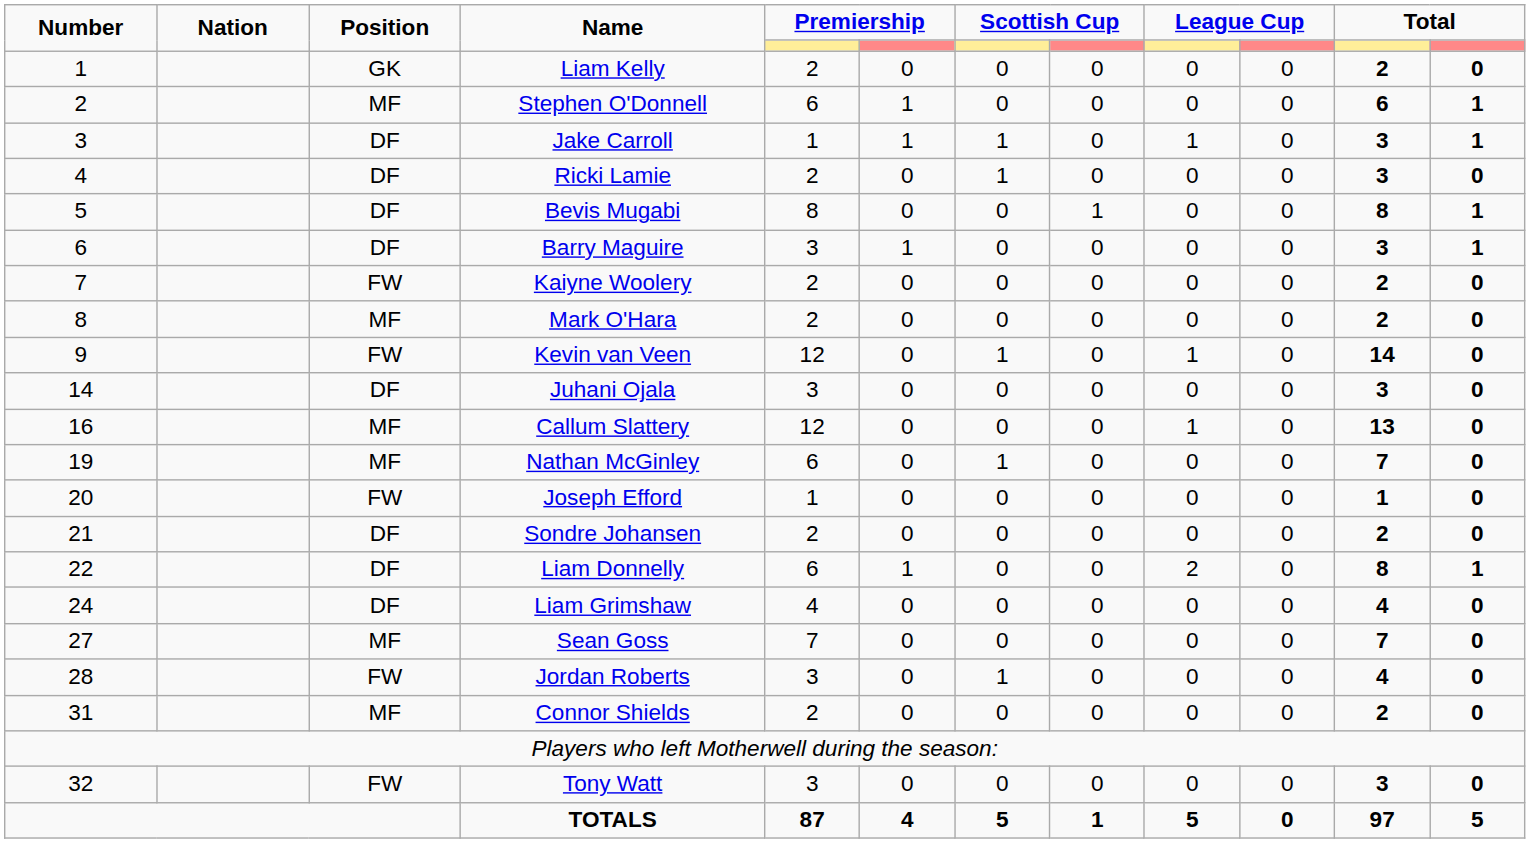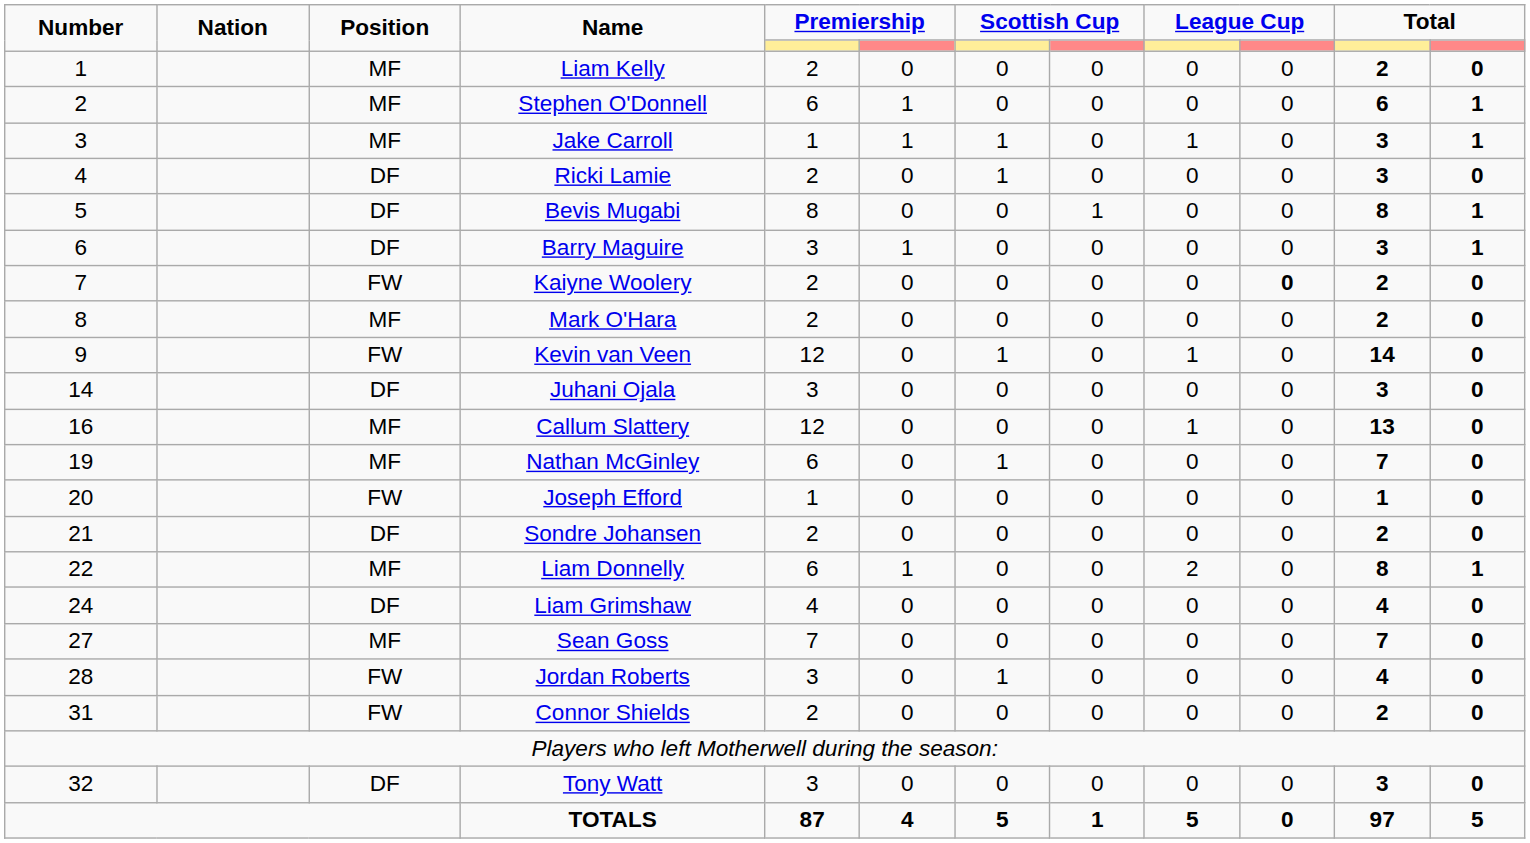 <table class="wikitable" style="font-size: 100%; text-align: center;">
 <tr>
 <td rowspan="2" width="10%" align="center"><strong>Number</strong></td>
 <td rowspan="2" width="10%" align="center"><strong>Nation</strong></td>
 <td rowspan="2" width="10%" align="center"><strong>Position</strong></td>
 <td rowspan="2" width="20%" align="center"><strong>Name</strong></td>
 <td colspan="2" align="center"><strong><a href='#'>Premiership</a></strong></td>
 <td colspan="2" align="center"><strong><a href='#'>Scottish Cup</a></strong></td>
 <td colspan="2" align="center"><strong><a href='#'>League Cup</a></strong></td>
 <td colspan="2" align="center"><strong>Total </strong></td>
 </tr>
 <tr>
 <th width=60 style="background: #FFEE99"></th>
 <th width=60 style="background: #FF8888"></th>
 <th width=60 style="background: #FFEE99"></th>
 <th width=60 style="background: #FF8888"></th>
 <th width=60 style="background: #FFEE99"></th>
 <th width=60 style="background: #FF8888"></th>
 <th width=60 style="background: #FFEE99"></th>
 <th width=60 style="background: #FF8888"></th>
 </tr>
 <tr>
 <td>1</td>
 <td></td>
-<td>GK</td>
+<td>MF</td>
 <td><a href='#'>Liam Kelly</a></td>
 <td>2</td>
 <td>0</td>
 <td>0</td>
 <td>0</td>
 <td>0</td>
 <td>0</td>
 <td><strong>2</strong></td>
 <td><strong>0</strong></td>
 </tr>
 <tr>
 <td>2</td>
 <td></td>
 <td>MF</td>
 <td><a href='#'>Stephen O'Donnell</a></td>
 <td>6</td>
 <td>1</td>
 <td>0</td>
 <td>0</td>
 <td>0</td>
 <td>0</td>
 <td><strong>6</strong></td>
 <td><strong>1</strong></td>
 </tr>
 <tr>
 <td>3</td>
 <td></td>
-<td>DF</td>
+<td>MF</td>
 <td><a href='#'>Jake Carroll</a></td>
 <td>1</td>
 <td>1</td>
 <td>1</td>
 <td>0</td>
 <td>1</td>
 <td>0</td>
 <td><strong>3</strong></td>
 <td><strong>1</strong></td>
 </tr>
 <tr>
 <td>4</td>
 <td></td>
 <td>DF</td>
 <td><a href='#'>Ricki Lamie</a></td>
 <td>2</td>
 <td>0</td>
 <td>1</td>
 <td>0</td>
 <td>0</td>
 <td>0</td>
 <td><strong>3</strong></td>
 <td><strong>0</strong></td>
 </tr>
 <tr>
 <td>5</td>
 <td></td>
 <td>DF</td>
 <td><a href='#'>Bevis Mugabi</a></td>
 <td>8</td>
 <td>0</td>
 <td>0</td>
 <td>1</td>
 <td>0</td>
 <td>0</td>
 <td><strong>8</strong></td>
 <td><strong>1</strong></td>
 </tr>
 <tr>
 <td>6</td>
 <td></td>
 <td>DF</td>
 <td><a href='#'>Barry Maguire</a></td>
 <td>3</td>
 <td>1</td>
 <td>0</td>
 <td>0</td>
 <td>0</td>
 <td>0</td>
 <td><strong>3</strong></td>
 <td><strong>1</strong></td>
 </tr>
 <tr>
 <td>7</td>
 <td></td>
 <td>FW</td>
 <td><a href='#'>Kaiyne Woolery</a></td>
 <td>2</td>
 <td>0</td>
 <td>0</td>
 <td>0</td>
 <td>0</td>
-<td>0</td>
+<td><strong>0</strong></td>
 <td><strong>2</strong></td>
 <td><strong>0</strong></td>
 </tr>
 <tr>
 <td>8</td>
 <td></td>
 <td>MF</td>
 <td><a href='#'>Mark O'Hara</a></td>
 <td>2</td>
 <td>0</td>
 <td>0</td>
 <td>0</td>
 <td>0</td>
 <td>0</td>
 <td><strong>2</strong></td>
 <td><strong>0</strong></td>
 </tr>
 <tr>
 <td>9</td>
 <td></td>
 <td>FW</td>
 <td><a href='#'>Kevin van Veen</a></td>
 <td>12</td>
 <td>0</td>
 <td>1</td>
 <td>0</td>
 <td>1</td>
 <td>0</td>
 <td><strong>14</strong></td>
 <td><strong>0</strong></td>
 </tr>
 <tr>
 <td>14</td>
 <td></td>
 <td>DF</td>
 <td><a href='#'>Juhani Ojala</a></td>
 <td>3</td>
 <td>0</td>
 <td>0</td>
 <td>0</td>
 <td>0</td>
 <td>0</td>
 <td><strong>3</strong></td>
 <td><strong>0</strong></td>
 </tr>
 <tr>
 <td>16</td>
 <td></td>
 <td>MF</td>
 <td><a href='#'>Callum Slattery</a></td>
 <td>12</td>
 <td>0</td>
 <td>0</td>
 <td>0</td>
 <td>1</td>
 <td>0</td>
 <td><strong>13</strong></td>
 <td><strong>0</strong></td>
 </tr>
 <tr>
 <td>19</td>
 <td></td>
 <td>MF</td>
 <td><a href='#'>Nathan McGinley</a></td>
 <td>6</td>
 <td>0</td>
 <td>1</td>
 <td>0</td>
 <td>0</td>
 <td>0</td>
 <td><strong>7</strong></td>
 <td><strong>0</strong></td>
 </tr>
 <tr>
 <td>20</td>
 <td></td>
 <td>FW</td>
 <td><a href='#'>Joseph Efford</a></td>
 <td>1</td>
 <td>0</td>
 <td>0</td>
 <td>0</td>
 <td>0</td>
 <td>0</td>
 <td><strong>1</strong></td>
 <td><strong>0</strong></td>
 </tr>
 <tr>
 <td>21</td>
 <td></td>
 <td>DF</td>
 <td><a href='#'>Sondre Johansen</a></td>
 <td>2</td>
 <td>0</td>
 <td>0</td>
 <td>0</td>
 <td>0</td>
 <td>0</td>
 <td><strong>2</strong></td>
 <td><strong>0</strong></td>
 </tr>
 <tr>
 <td>22</td>
 <td></td>
-<td>DF</td>
+<td>MF</td>
 <td><a href='#'>Liam Donnelly</a></td>
 <td>6</td>
 <td>1</td>
 <td>0</td>
 <td>0</td>
 <td>2</td>
 <td>0</td>
 <td><strong>8</strong></td>
 <td><strong>1</strong></td>
 </tr>
 <tr>
 <td>24</td>
 <td></td>
 <td>DF</td>
 <td><a href='#'>Liam Grimshaw</a></td>
 <td>4</td>
 <td>0</td>
 <td>0</td>
 <td>0</td>
 <td>0</td>
 <td>0</td>
 <td><strong>4</strong></td>
 <td><strong>0</strong></td>
 </tr>
 <tr>
 <td>27</td>
 <td></td>
 <td>MF</td>
 <td><a href='#'>Sean Goss</a></td>
 <td>7</td>
 <td>0</td>
 <td>0</td>
 <td>0</td>
 <td>0</td>
 <td>0</td>
 <td><strong>7</strong></td>
 <td><strong>0</strong></td>
 </tr>
 <tr>
 <td>28</td>
 <td></td>
 <td>FW</td>
 <td><a href='#'>Jordan Roberts</a></td>
 <td>3</td>
 <td>0</td>
 <td>1</td>
 <td>0</td>
 <td>0</td>
 <td>0</td>
 <td><strong>4</strong></td>
 <td><strong>0</strong></td>
 </tr>
 <tr>
 <td>31</td>
 <td></td>
-<td>MF</td>
+<td>FW</td>
 <td><a href='#'>Connor Shields</a></td>
 <td>2</td>
 <td>0</td>
 <td>0</td>
 <td>0</td>
 <td>0</td>
 <td>0</td>
 <td><strong>2</strong></td>
 <td><strong>0</strong></td>
 </tr>
 <tr>
 <td colspan="14"><em>Players who left Motherwell during the season:</em></td>
 </tr>
 <tr>
 <td>32</td>
 <td></td>
-<td>FW</td>
+<td>DF</td>
 <td><a href='#'>Tony Watt</a></td>
 <td>3</td>
 <td>0</td>
 <td>0</td>
 <td>0</td>
 <td>0</td>
 <td>0</td>
 <td><strong>3</strong></td>
 <td><strong>0</strong></td>
 </tr>
 <tr>
 <td colspan="3"></td>
 <td><strong>TOTALS</strong></td>
 <td><strong>87</strong></td>
 <td><strong>4</strong></td>
 <td><strong>5</strong></td>
 <td><strong>1</strong></td>
 <td><strong>5</strong></td>
 <td><strong>0</strong></td>
 <td><strong>97</strong></td>
 <td><strong>5</strong></td>
 </tr>
 </table>
